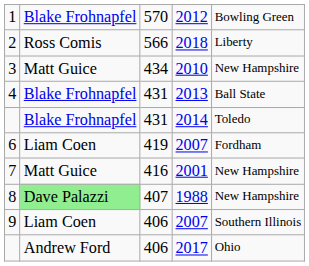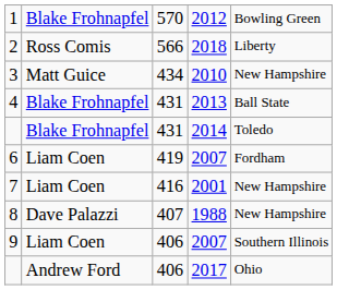 <table class="wikitable">
 <tr>
 </tr>
 <tr>
 <td>1</td>
 <td><a href='#'>Blake Frohnapfel</a></td>
 <td><abbr>570</abbr></td>
 <td><a href='#'>2012</a></td>
 <td style="font-size:80%;">Bowling Green</td>
 </tr>
 <tr>
 <td>2</td>
 <td>Ross Comis</td>
 <td><abbr>566</abbr></td>
 <td><a href='#'>2018</a></td>
 <td style="font-size:80%;">Liberty</td>
 </tr>
 <tr>
 <td>3</td>
 <td>Matt Guice</td>
 <td><abbr>434</abbr></td>
 <td><a href='#'>2010</a></td>
 <td style="font-size:80%;">New Hampshire</td>
 </tr>
 <tr>
 <td>4</td>
 <td><a href='#'>Blake Frohnapfel</a></td>
 <td><abbr>431</abbr></td>
 <td><a href='#'>2013</a></td>
 <td style="font-size:80%;">Ball State</td>
 </tr>
 <tr>
 <td></td>
 <td><a href='#'>Blake Frohnapfel</a></td>
 <td><abbr>431</abbr></td>
 <td><a href='#'>2014</a></td>
 <td style="font-size:80%;">Toledo</td>
 </tr>
 <tr>
 <td>6</td>
 <td>Liam Coen</td>
 <td><abbr>419</abbr></td>
 <td><a href='#'>2007</a></td>
 <td style="font-size:80%;">Fordham</td>
 </tr>
 <tr>
 <td>7</td>
-<td>Matt Guice</td>
+<td>Liam Coen</td>
 <td><abbr>416</abbr></td>
 <td><a href='#'>2001</a></td>
 <td style="font-size:80%;">New Hampshire</td>
 </tr>
 <tr>
 <td>8</td>
-<td style="background: lightgreen;">Dave Palazzi</td>
+<td>Dave Palazzi</td>
 <td>407</td>
 <td><a href='#'>1988</a></td>
 <td style="font-size:80%;">New Hampshire</td>
 </tr>
 <tr>
 <td>9</td>
 <td>Liam Coen</td>
 <td><abbr>406</abbr></td>
 <td><a href='#'>2007</a></td>
 <td style="font-size:80%;">Southern Illinois</td>
 </tr>
 <tr>
 <td></td>
 <td>Andrew Ford</td>
 <td><abbr>406</abbr></td>
 <td><a href='#'>2017</a></td>
 <td style="font-size:80%;">Ohio</td>
 </tr>
 </table>
